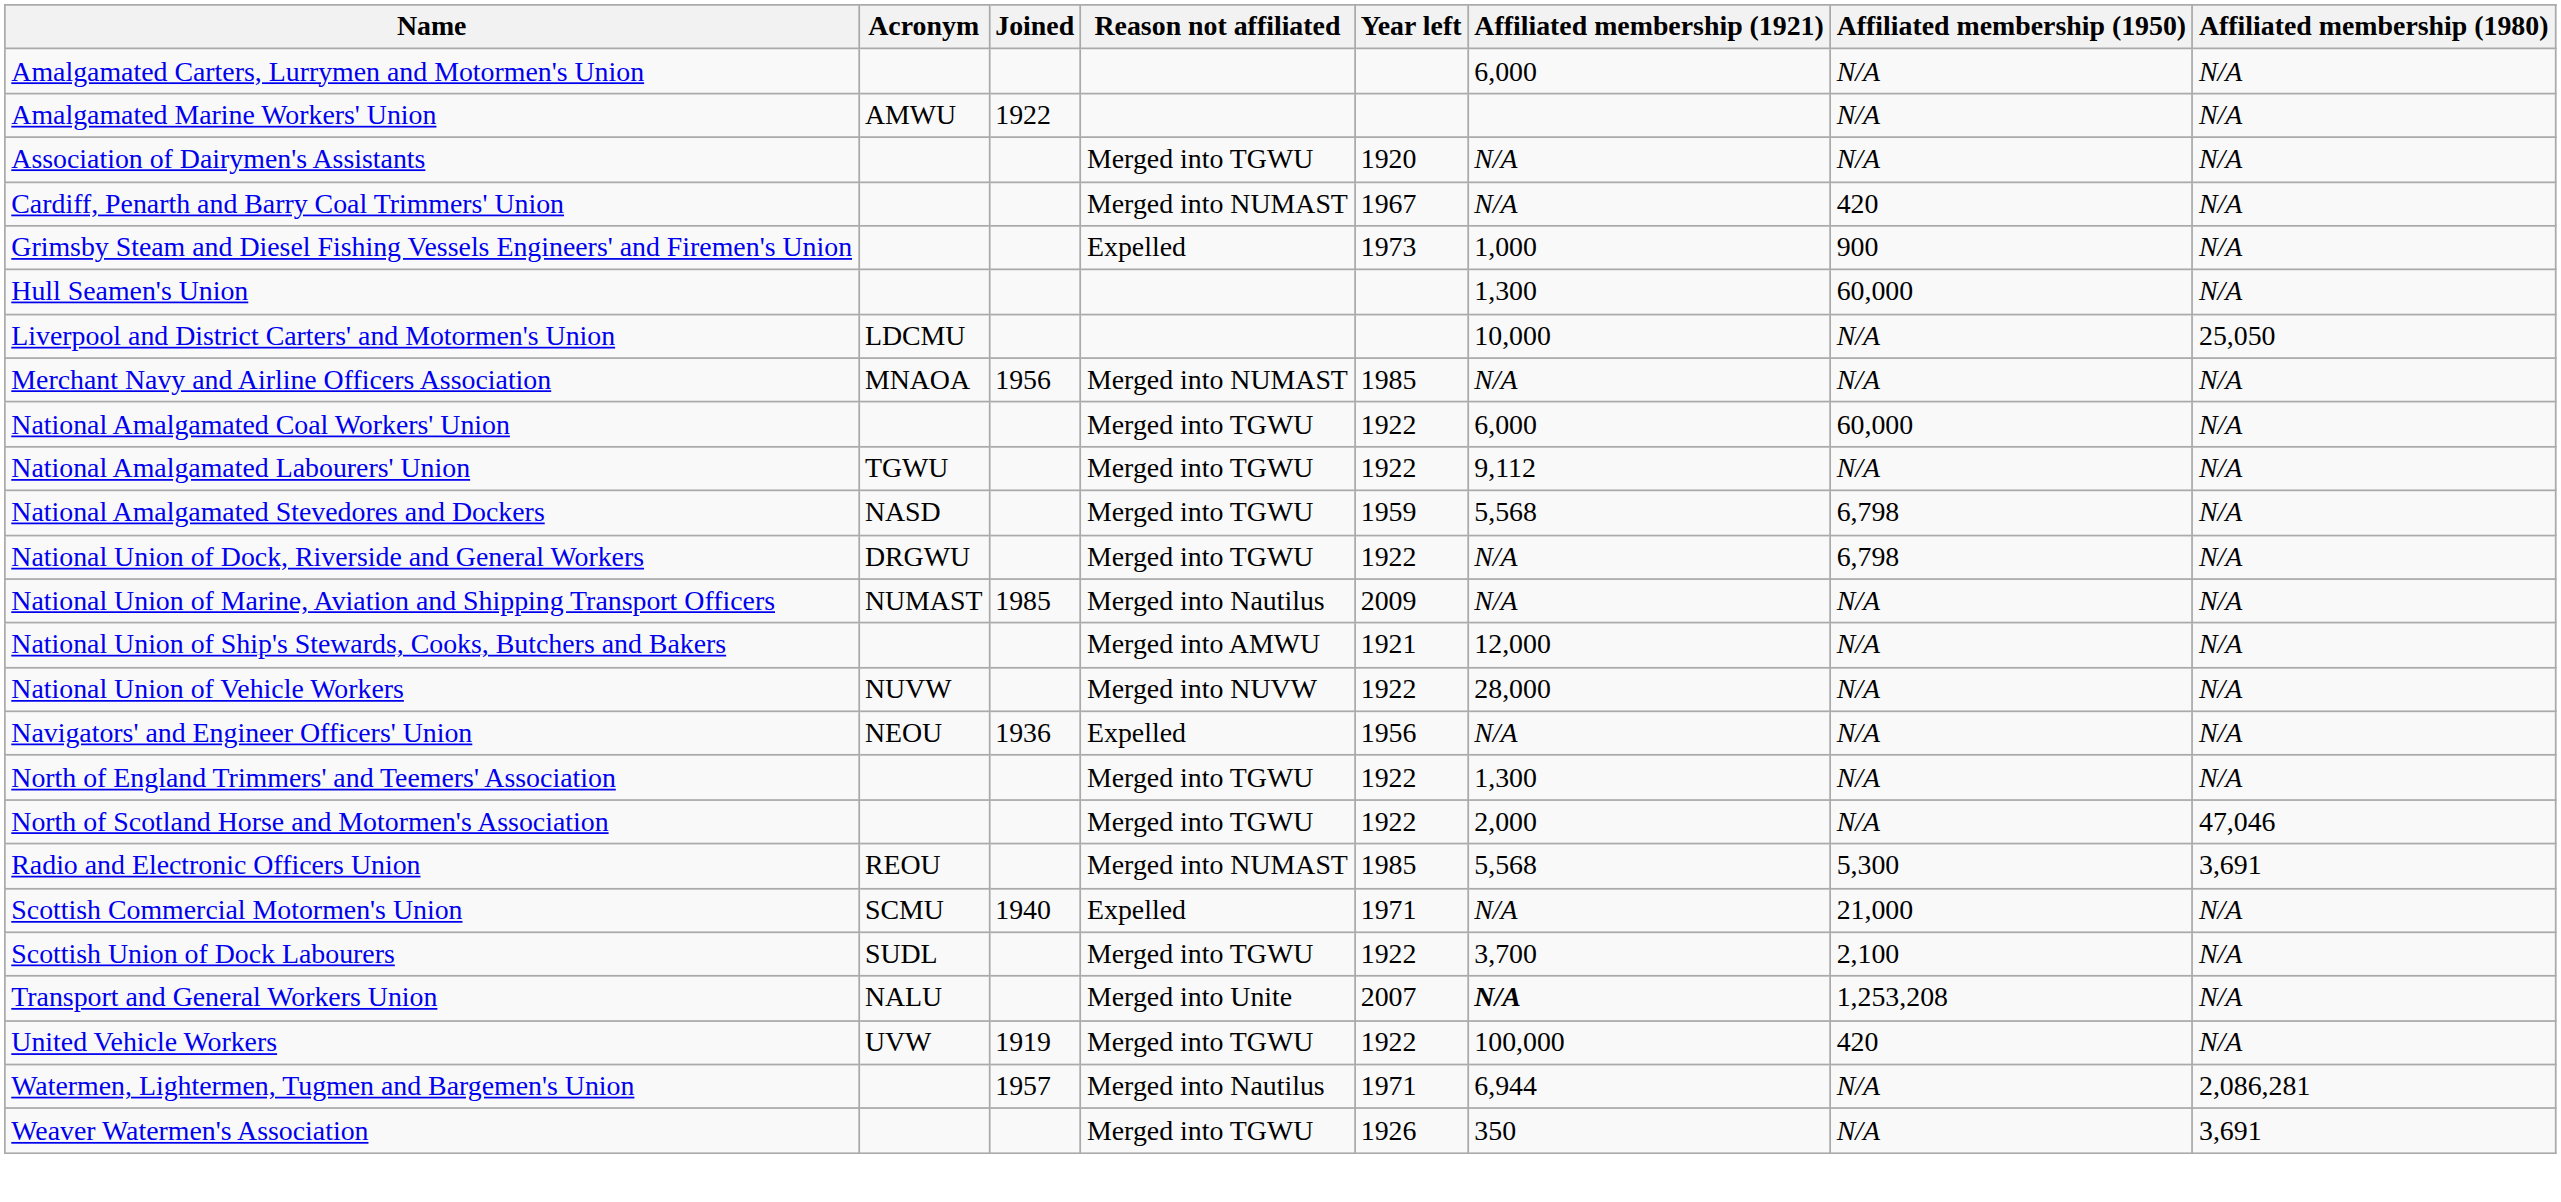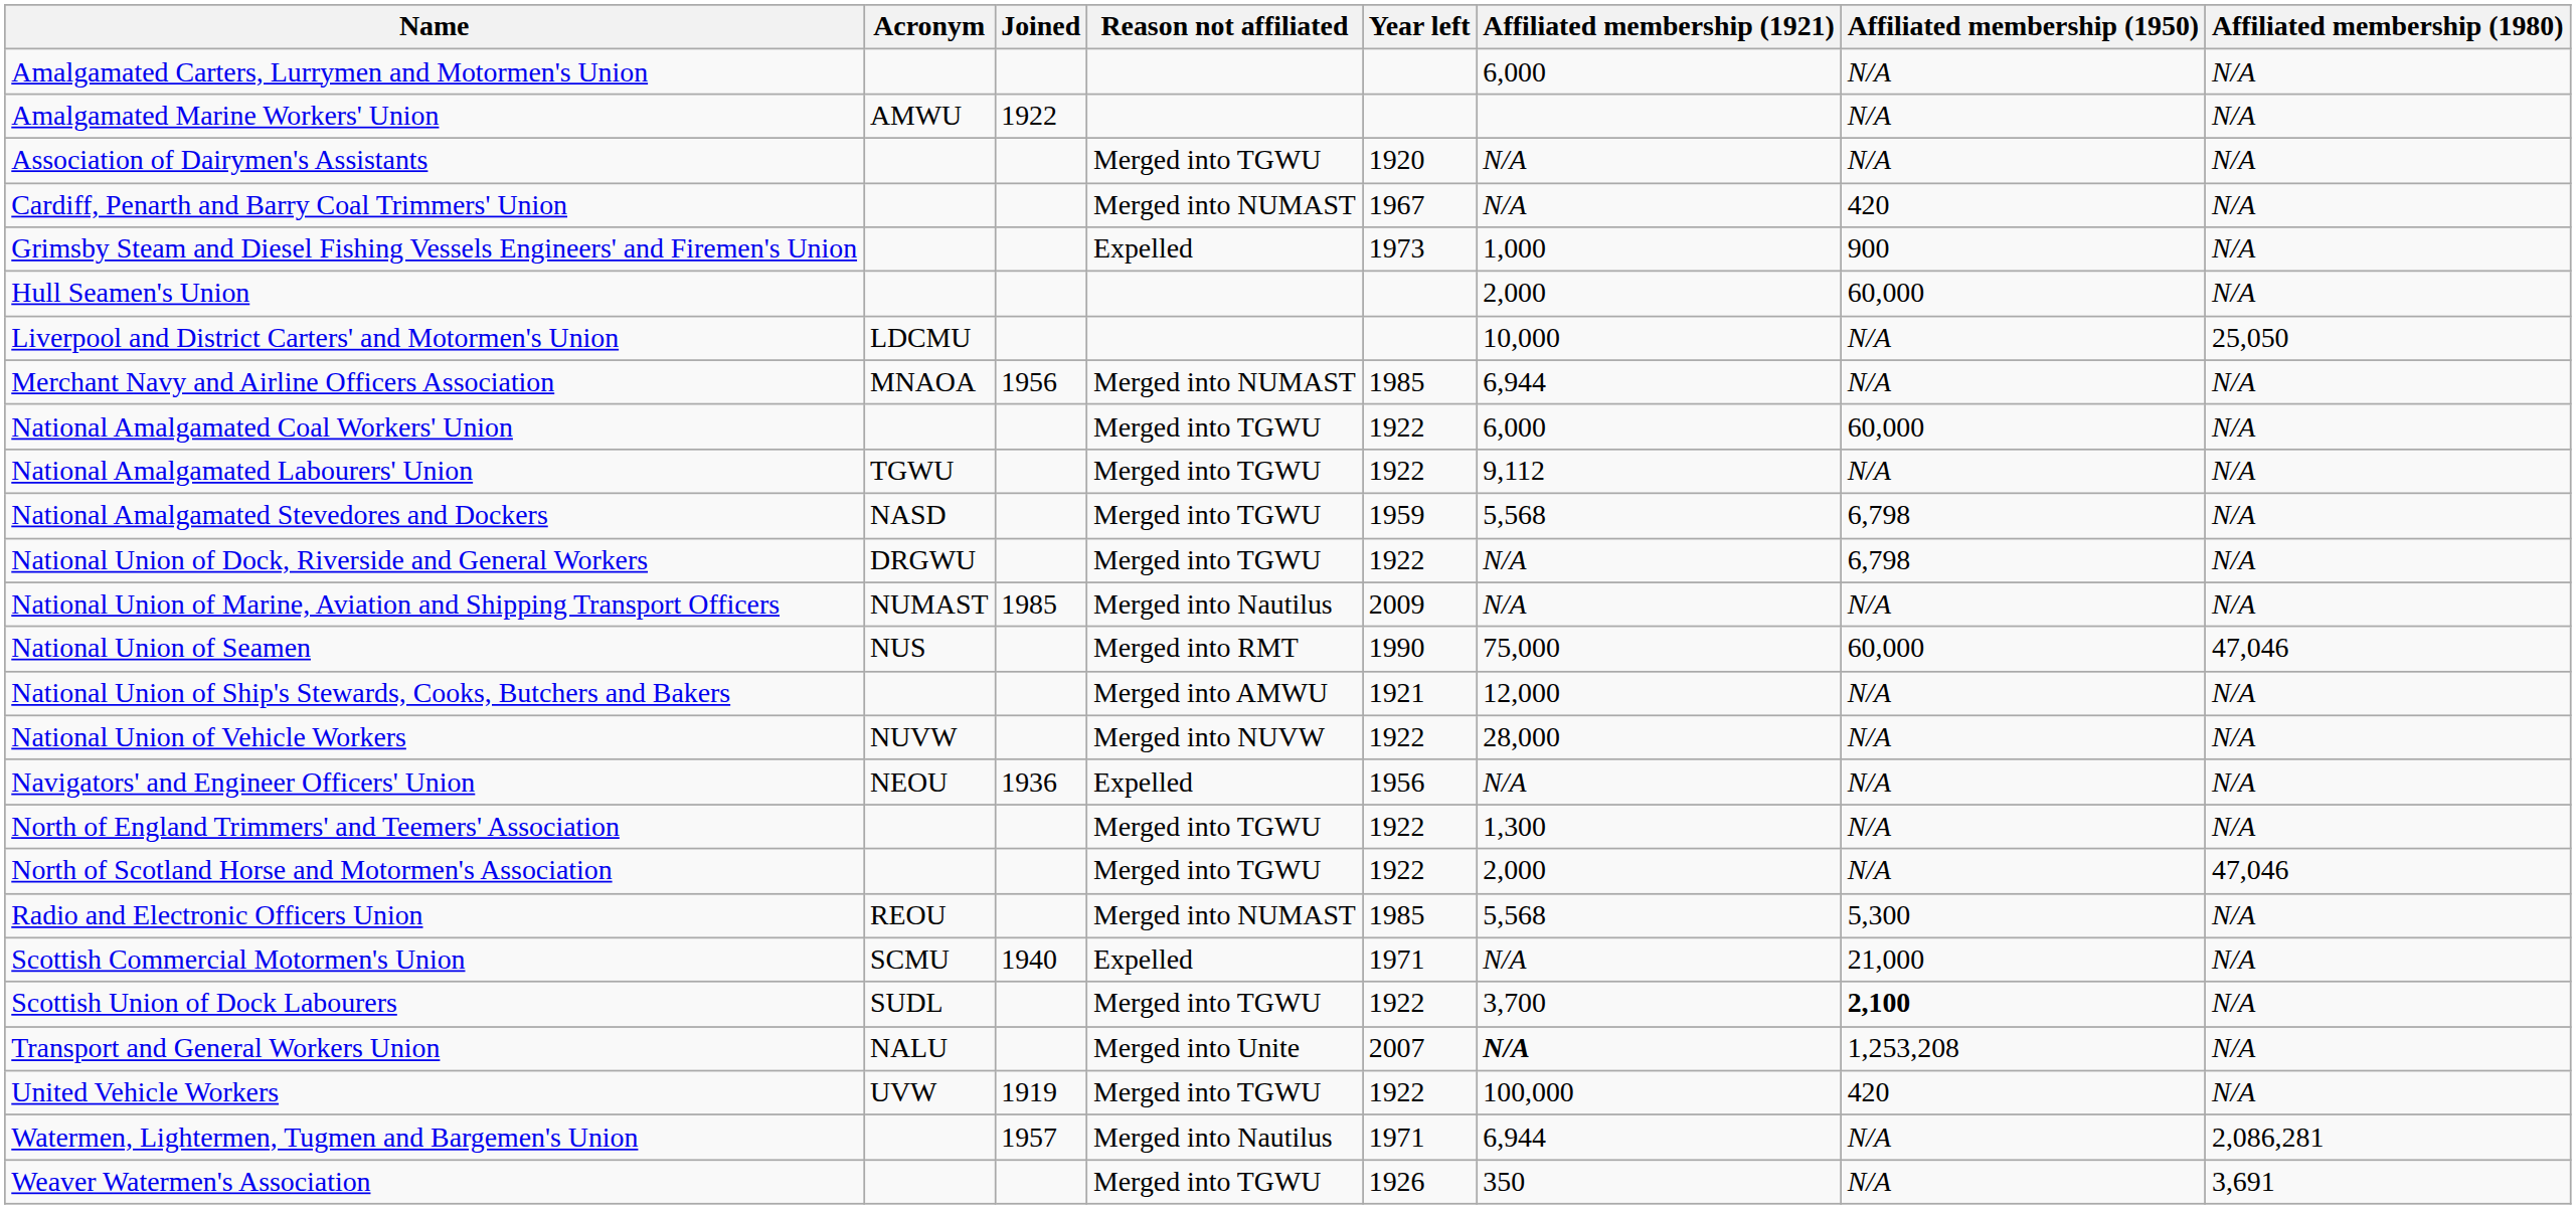 <table class="wikitable sortable">
 <tr>
 <th>Name</th>
 <th>Acronym</th>
 <th>Joined</th>
 <th>Reason not affiliated</th>
 <th>Year left</th>
 <th>Affiliated membership (1921)</th>
 <th>Affiliated membership (1950)</th>
 <th>Affiliated membership (1980)</th>
 </tr>
 <tr>
 <td><a href='#'>Amalgamated Carters, Lurrymen and Motormen's Union</a></td>
 <td></td>
 <td></td>
 <td></td>
 <td></td>
 <td>6,000</td>
 <td><em>N/A</em></td>
 <td><em>N/A</em></td>
 </tr>
 <tr>
 <td><a href='#'>Amalgamated Marine Workers' Union</a></td>
 <td>AMWU</td>
 <td>1922</td>
 <td></td>
 <td></td>
 <td></td>
 <td><em>N/A</em></td>
 <td><em>N/A</em></td>
 </tr>
 <tr>
 <td><a href='#'>Association of Dairymen's Assistants</a></td>
 <td></td>
 <td></td>
 <td>Merged into TGWU</td>
 <td>1920</td>
 <td><em>N/A</em></td>
 <td><em>N/A</em></td>
 <td><em>N/A</em></td>
 </tr>
 <tr>
 <td><a href='#'>Cardiff, Penarth and Barry Coal Trimmers' Union</a></td>
 <td></td>
 <td></td>
 <td>Merged into NUMAST</td>
 <td>1967</td>
 <td><em>N/A</em></td>
 <td>420</td>
 <td><em>N/A</em></td>
 </tr>
 <tr>
 <td><a href='#'>Grimsby Steam and Diesel Fishing Vessels Engineers' and Firemen's Union</a></td>
 <td></td>
 <td></td>
 <td>Expelled</td>
 <td>1973</td>
 <td>1,000</td>
 <td>900</td>
 <td><em>N/A</em></td>
 </tr>
 <tr>
 <td><a href='#'>Hull Seamen's Union</a></td>
 <td></td>
 <td></td>
 <td></td>
 <td></td>
-<td>1,300</td>
+<td>2,000</td>
 <td>60,000</td>
 <td><em>N/A</em></td>
 </tr>
 <tr>
 <td><a href='#'>Liverpool and District Carters' and Motormen's Union</a></td>
 <td>LDCMU</td>
 <td></td>
 <td></td>
 <td></td>
 <td>10,000</td>
 <td><em>N/A</em></td>
 <td>25,050</td>
 </tr>
 <tr>
 <td><a href='#'>Merchant Navy and Airline Officers Association</a></td>
 <td>MNAOA</td>
 <td>1956</td>
 <td>Merged into NUMAST</td>
 <td>1985</td>
-<td><em>N/A</em></td>
+<td>6,944</td>
 <td><em>N/A</em></td>
 <td><em>N/A</em></td>
 </tr>
 <tr>
 <td><a href='#'>National Amalgamated Coal Workers' Union</a></td>
 <td></td>
 <td></td>
 <td>Merged into TGWU</td>
 <td>1922</td>
 <td>6,000</td>
 <td>60,000</td>
 <td><em>N/A</em></td>
 </tr>
 <tr>
 <td><a href='#'>National Amalgamated Labourers' Union</a></td>
 <td>TGWU</td>
 <td></td>
 <td>Merged into TGWU</td>
 <td>1922</td>
 <td>9,112</td>
 <td><em>N/A</em></td>
 <td><em>N/A</em></td>
 </tr>
 <tr>
 <td><a href='#'>National Amalgamated Stevedores and Dockers</a></td>
 <td>NASD</td>
 <td></td>
 <td>Merged into TGWU</td>
 <td>1959</td>
 <td>5,568</td>
 <td>6,798</td>
 <td><em>N/A</em></td>
 </tr>
 <tr>
 <td><a href='#'>National Union of Dock, Riverside and General Workers</a></td>
 <td>DRGWU</td>
 <td></td>
 <td>Merged into TGWU</td>
 <td>1922</td>
 <td><em>N/A</em></td>
 <td>6,798</td>
 <td><em>N/A</em></td>
 </tr>
 <tr>
 <td><a href='#'>National Union of Marine, Aviation and Shipping Transport Officers</a></td>
 <td>NUMAST</td>
 <td>1985</td>
 <td>Merged into Nautilus</td>
 <td>2009</td>
 <td><em>N/A</em></td>
 <td><em>N/A</em></td>
 <td><em>N/A</em></td>
+</tr>
+<tr>
+<td><a href='#'>National Union of Seamen</a></td>
+<td>NUS</td>
+<td></td>
+<td>Merged into RMT</td>
+<td>1990</td>
+<td>75,000</td>
+<td>60,000</td>
+<td>47,046</td>
 </tr>
 <tr>
 <td><a href='#'>National Union of Ship's Stewards, Cooks, Butchers and Bakers</a></td>
 <td></td>
 <td></td>
 <td>Merged into AMWU</td>
 <td>1921</td>
 <td>12,000</td>
 <td><em>N/A</em></td>
 <td><em>N/A</em></td>
 </tr>
 <tr>
 <td><a href='#'>National Union of Vehicle Workers</a></td>
 <td>NUVW</td>
 <td></td>
 <td>Merged into NUVW</td>
 <td>1922</td>
 <td>28,000</td>
 <td><em>N/A</em></td>
 <td><em>N/A</em></td>
 </tr>
 <tr>
 <td><a href='#'>Navigators' and Engineer Officers' Union</a></td>
 <td>NEOU</td>
 <td>1936</td>
 <td>Expelled</td>
 <td>1956</td>
 <td><em>N/A</em></td>
 <td><em>N/A</em></td>
 <td><em>N/A</em></td>
 </tr>
 <tr>
 <td><a href='#'>North of England Trimmers' and Teemers' Association</a></td>
 <td></td>
 <td></td>
 <td>Merged into TGWU</td>
 <td>1922</td>
 <td>1,300</td>
 <td><em>N/A</em></td>
 <td><em>N/A</em></td>
 </tr>
 <tr>
 <td><a href='#'>North of Scotland Horse and Motormen's Association</a></td>
 <td></td>
 <td></td>
 <td>Merged into TGWU</td>
 <td>1922</td>
 <td>2,000</td>
 <td><em>N/A</em></td>
 <td>47,046</td>
 </tr>
 <tr>
 <td><a href='#'>Radio and Electronic Officers Union</a></td>
 <td>REOU</td>
 <td></td>
 <td>Merged into NUMAST</td>
 <td>1985</td>
 <td>5,568</td>
 <td>5,300</td>
-<td>3,691</td>
+<td><em>N/A</em></td>
 </tr>
 <tr>
 <td><a href='#'>Scottish Commercial Motormen's Union</a></td>
 <td>SCMU</td>
 <td>1940</td>
 <td>Expelled</td>
 <td>1971</td>
 <td><em>N/A</em></td>
 <td>21,000</td>
 <td><em>N/A</em></td>
 </tr>
 <tr>
 <td><a href='#'>Scottish Union of Dock Labourers</a></td>
 <td>SUDL</td>
 <td></td>
 <td>Merged into TGWU</td>
 <td>1922</td>
 <td>3,700</td>
-<td>2,100</td>
+<td><strong>2,100</strong></td>
 <td><em>N/A</em></td>
 </tr>
 <tr>
 <td><a href='#'>Transport and General Workers Union</a></td>
 <td>NALU</td>
 <td></td>
 <td>Merged into Unite</td>
 <td>2007</td>
 <td><strong><em>N/A</em></strong></td>
 <td>1,253,208</td>
 <td><em>N/A</em></td>
 </tr>
 <tr>
 <td><a href='#'>United Vehicle Workers</a></td>
 <td>UVW</td>
 <td>1919</td>
 <td>Merged into TGWU</td>
 <td>1922</td>
 <td>100,000</td>
 <td>420</td>
 <td><em>N/A</em></td>
 </tr>
 <tr>
 <td><a href='#'>Watermen, Lightermen, Tugmen and Bargemen's Union</a></td>
 <td></td>
 <td>1957</td>
 <td>Merged into Nautilus</td>
 <td>1971</td>
 <td>6,944</td>
 <td><em>N/A</em></td>
 <td>2,086,281</td>
 </tr>
 <tr>
 <td><a href='#'>Weaver Watermen's Association</a></td>
 <td></td>
 <td></td>
 <td>Merged into TGWU</td>
 <td>1926</td>
 <td>350</td>
 <td><em>N/A</em></td>
 <td>3,691</td>
 </tr>
 </table>
